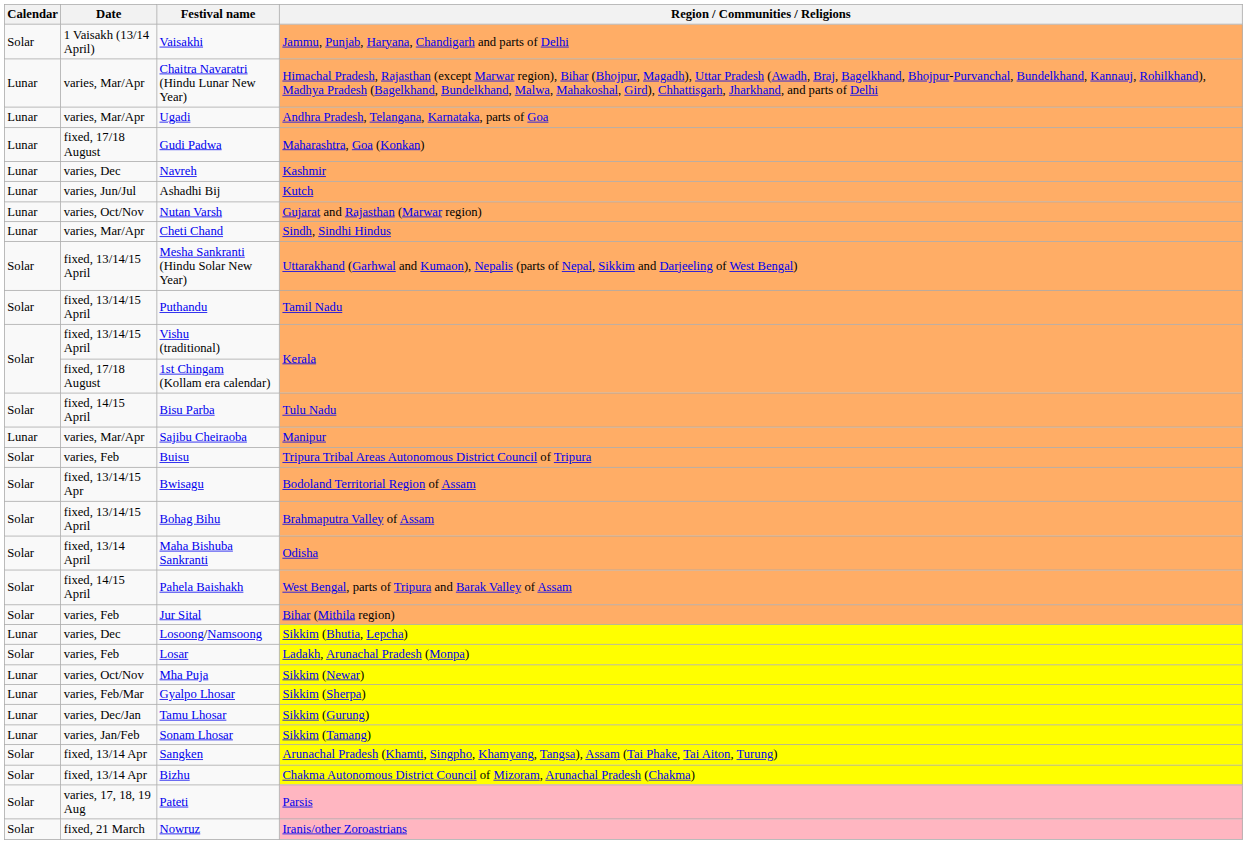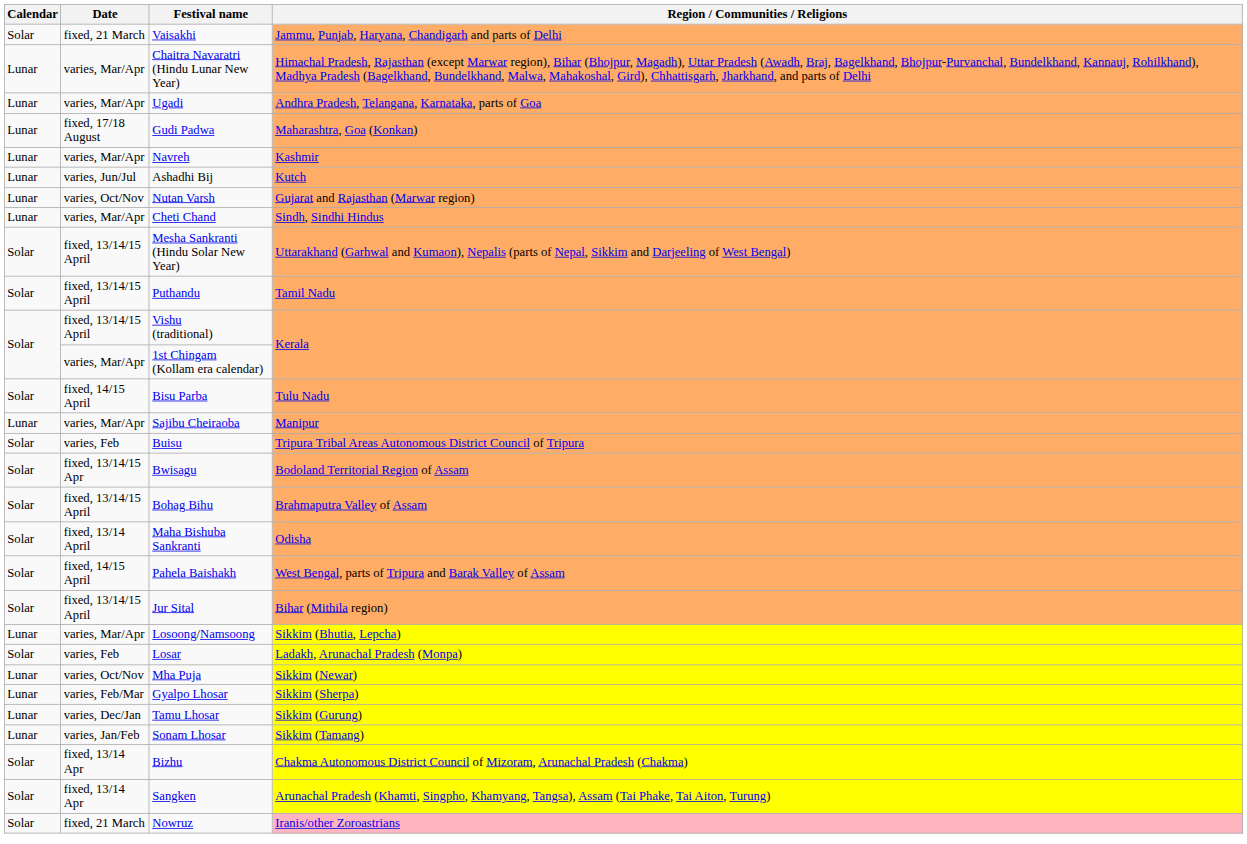 <table class="wikitable sortable">
 <tr>
 <th>Calendar</th>
 <th>Date</th>
 <th>Festival name</th>
 <th>Region / Communities / Religions</th>
 </tr>
 <tr>
 <td>Solar</td>
-<td>1 Vaisakh (13/14 April)</td>
+<td>fixed, 21 March</td>
 <td><a href='#'>Vaisakhi</a></td>
 <td style="background: #ffad66;"><a href='#'>Jammu</a>, <a href='#'>Punjab</a>, <a href='#'>Haryana</a>, <a href='#'>Chandigarh</a> and parts of <a href='#'>Delhi</a></td>
 </tr>
 <tr>
 <td>Lunar</td>
 <td>varies, Mar/Apr</td>
 <td><a href='#'>Chaitra Navaratri</a><br>(Hindu Lunar New Year)</td>
 <td style="background: #ffad66;"><a href='#'>Himachal Pradesh</a>,  <a href='#'>Rajasthan</a> (except <a href='#'>Marwar</a> region), <a href='#'>Bihar</a> (<a href='#'>Bhojpur</a>, <a href='#'>Magadh</a>), <a href='#'>Uttar Pradesh</a> (<a href='#'>Awadh</a>, <a href='#'>Braj</a>, <a href='#'>Bagelkhand</a>, <a href='#'>Bhojpur</a>-<a href='#'>Purvanchal</a>, <a href='#'>Bundelkhand</a>, <a href='#'>Kannauj</a>, <a href='#'>Rohilkhand</a>), <a href='#'>Madhya Pradesh</a> (<a href='#'>Bagelkhand</a>, <a href='#'>Bundelkhand</a>, <a href='#'>Malwa</a>, <a href='#'>Mahakoshal</a>, <a href='#'>Gird</a>), <a href='#'>Chhattisgarh</a>, <a href='#'>Jharkhand</a>, and parts of <a href='#'>Delhi</a></td>
 </tr>
 <tr>
 <td>Lunar</td>
 <td>varies, Mar/Apr</td>
 <td><a href='#'>Ugadi</a></td>
 <td style="background: #ffad66;"><a href='#'>Andhra Pradesh</a>, <a href='#'>Telangana</a>, <a href='#'>Karnataka</a>, parts of <a href='#'>Goa</a></td>
 </tr>
 <tr>
 <td>Lunar</td>
 <td>fixed, 17/18 August</td>
 <td><a href='#'>Gudi Padwa</a></td>
 <td style="background: #ffad66;"><a href='#'>Maharashtra</a>, <a href='#'>Goa</a> (<a href='#'>Konkan</a>)</td>
 </tr>
 <tr>
 <td>Lunar</td>
-<td>varies, Dec</td>
+<td>varies, Mar/Apr</td>
 <td><a href='#'>Navreh</a></td>
 <td style="background: #ffad66;"><a href='#'>Kashmir</a></td>
 </tr>
 <tr>
 <td>Lunar</td>
 <td>varies, Jun/Jul</td>
 <td>Ashadhi Bij</td>
 <td style="background: #ffad66;"><a href='#'>Kutch</a></td>
 </tr>
 <tr>
 <td>Lunar</td>
 <td>varies, Oct/Nov</td>
 <td><a href='#'>Nutan Varsh</a></td>
 <td style="background: #ffad66;"><a href='#'>Gujarat</a> and <a href='#'>Rajasthan</a> (<a href='#'>Marwar</a> region)</td>
 </tr>
 <tr>
 <td>Lunar</td>
 <td>varies, Mar/Apr</td>
 <td><a href='#'>Cheti Chand</a></td>
 <td style="background: #ffad66;"><a href='#'>Sindh</a>, <a href='#'>Sindhi Hindus</a></td>
 </tr>
 <tr>
 <td>Solar</td>
 <td>fixed, 13/14/15 April</td>
 <td><a href='#'>Mesha Sankranti</a><br>(Hindu Solar New Year)</td>
 <td style="background: #ffad66;"><a href='#'>Uttarakhand</a> (<a href='#'>Garhwal</a> and <a href='#'>Kumaon</a>), <a href='#'>Nepalis</a> (parts of <a href='#'>Nepal</a>, <a href='#'>Sikkim</a> and <a href='#'>Darjeeling</a> of <a href='#'>West Bengal</a>)</td>
 </tr>
 <tr>
 <td>Solar</td>
 <td>fixed, 13/14/15 April</td>
 <td><a href='#'>Puthandu</a></td>
 <td style="background: #ffad66;"><a href='#'>Tamil Nadu</a></td>
 </tr>
 <tr>
 <td rowspan="2">Solar</td>
 <td>fixed, 13/14/15 April</td>
 <td><a href='#'>Vishu</a><br>(traditional)</td>
 <td rowspan="2" style="background: #ffad66;"><a href='#'>Kerala</a></td>
 </tr>
 <tr>
-<td>fixed, 17/18 August</td>
+<td>varies, Mar/Apr</td>
 <td><a href='#'>1st Chingam</a><br>(Kollam era calendar)</td>
 </tr>
 <tr>
 <td>Solar</td>
 <td>fixed, 14/15 April</td>
 <td><a href='#'>Bisu Parba</a></td>
 <td style="background: #ffad66;"><a href='#'>Tulu Nadu</a></td>
 </tr>
 <tr>
 <td>Lunar</td>
 <td>varies, Mar/Apr</td>
 <td><a href='#'>Sajibu Cheiraoba</a></td>
 <td style="background: #ffad66;"><a href='#'>Manipur</a></td>
 </tr>
 <tr>
 <td>Solar</td>
 <td>varies, Feb</td>
 <td><a href='#'>Buisu</a></td>
 <td style="background: #ffad66;"><a href='#'>Tripura Tribal Areas Autonomous District Council</a> of <a href='#'>Tripura</a></td>
 </tr>
 <tr>
 <td>Solar</td>
 <td>fixed, 13/14/15 Apr</td>
 <td><a href='#'>Bwisagu</a></td>
 <td style="background: #ffad66;"><a href='#'>Bodoland Territorial Region</a> of <a href='#'>Assam</a></td>
 </tr>
 <tr>
 <td>Solar</td>
 <td>fixed, 13/14/15 April</td>
 <td><a href='#'>Bohag Bihu</a></td>
 <td style="background: #ffad66;"><a href='#'>Brahmaputra Valley</a> of <a href='#'>Assam</a></td>
 </tr>
 <tr>
 <td>Solar</td>
 <td>fixed, 13/14 April</td>
 <td><a href='#'>Maha Bishuba Sankranti</a></td>
 <td style="background: #ffad66;"><a href='#'>Odisha</a></td>
 </tr>
 <tr>
 <td>Solar</td>
 <td>fixed, 14/15 April</td>
 <td><a href='#'>Pahela Baishakh</a></td>
 <td style="background: #ffad66;"><a href='#'>West Bengal</a>, parts of <a href='#'>Tripura</a> and <a href='#'>Barak Valley</a> of <a href='#'>Assam</a></td>
 </tr>
 <tr>
 <td>Solar</td>
-<td>varies, Feb</td>
+<td>fixed, 13/14/15 April</td>
 <td><a href='#'>Jur Sital</a></td>
 <td style="background: #ffad66;"><a href='#'>Bihar</a> (<a href='#'>Mithila</a> region)</td>
 </tr>
 <tr>
 <td>Lunar</td>
-<td>varies, Dec</td>
+<td>varies, Mar/Apr</td>
 <td><a href='#'>Losoong</a>/<a href='#'>Namsoong</a></td>
 <td style="background:yellow;"><a href='#'>Sikkim</a> (<a href='#'>Bhutia</a>, <a href='#'>Lepcha</a>)</td>
 </tr>
 <tr>
 <td>Solar</td>
 <td>varies, Feb</td>
 <td><a href='#'>Losar</a></td>
 <td style="background:yellow;"><a href='#'>Ladakh</a>, <a href='#'>Arunachal Pradesh</a> (<a href='#'>Monpa</a>)</td>
 </tr>
 <tr>
 <td>Lunar</td>
 <td>varies, Oct/Nov</td>
 <td><a href='#'>Mha Puja</a></td>
 <td style="background:yellow;"><a href='#'>Sikkim</a> (<a href='#'>Newar</a>)</td>
 </tr>
 <tr>
 <td>Lunar</td>
 <td>varies, Feb/Mar</td>
 <td><a href='#'>Gyalpo Lhosar</a></td>
 <td style="background:yellow;"><a href='#'>Sikkim</a> (<a href='#'>Sherpa</a>)</td>
 </tr>
 <tr>
 <td>Lunar</td>
 <td>varies, Dec/Jan</td>
 <td><a href='#'>Tamu Lhosar</a></td>
 <td style="background:yellow;"><a href='#'>Sikkim</a> (<a href='#'>Gurung</a>)</td>
 </tr>
 <tr>
 <td>Lunar</td>
 <td>varies, Jan/Feb</td>
 <td><a href='#'>Sonam Lhosar</a></td>
 <td style="background:yellow;"><a href='#'>Sikkim</a> (<a href='#'>Tamang</a>)</td>
 </tr>
 <tr>
 <td>Solar</td>
 <td>fixed, 13/14 Apr</td>
-<td><a href='#'>Sangken</a></td>
-<td style="background:yellow;"><a href='#'>Arunachal Pradesh</a> (<a href='#'>Khamti</a>, <a href='#'>Singpho</a>, <a href='#'>Khamyang</a>, <a href='#'>Tangsa</a>), <a href='#'>Assam</a> (<a href='#'>Tai Phake</a>, <a href='#'>Tai Aiton</a>, <a href='#'>Turung</a>)</td>
-</tr>
-<tr>
-<td>Solar</td>
-<td>fixed, 13/14 Apr</td>
 <td><a href='#'>Bizhu</a></td>
 <td style="background:yellow;"><a href='#'>Chakma Autonomous District Council</a> of <a href='#'>Mizoram</a>, <a href='#'>Arunachal Pradesh</a> (<a href='#'>Chakma</a>)</td>
 </tr>
 <tr>
 <td>Solar</td>
-<td>varies, 17, 18, 19 Aug</td>
-<td><a href='#'>Pateti</a></td>
-<td style="background:lightpink;"><a href='#'>Parsis</a></td>
+<td>fixed, 13/14 Apr</td>
+<td><a href='#'>Sangken</a></td>
+<td style="background:yellow;"><a href='#'>Arunachal Pradesh</a> (<a href='#'>Khamti</a>, <a href='#'>Singpho</a>, <a href='#'>Khamyang</a>, <a href='#'>Tangsa</a>), <a href='#'>Assam</a> (<a href='#'>Tai Phake</a>, <a href='#'>Tai Aiton</a>, <a href='#'>Turung</a>)</td>
 </tr>
 <tr>
 <td>Solar</td>
 <td>fixed, 21 March</td>
 <td><a href='#'>Nowruz</a></td>
 <td style="background:lightpink;"><a href='#'>Iranis/other Zoroastrians</a></td>
 </tr>
 </table>
